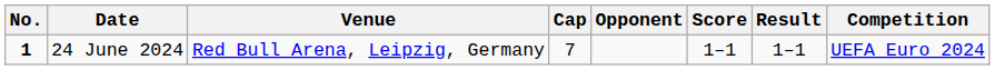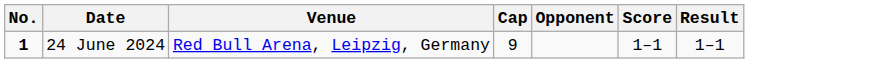 <table class="wikitable">
 <tr>
 <th scope="col">No.</th>
 <th scope="col">Date</th>
 <th scope="col">Venue</th>
 <th scope="col">Cap</th>
 <th scope="col">Opponent</th>
 <th scope="col">Score</th>
 <th scope="col">Result</th>
-<th scope="col">Competition</th>
 </tr>
 <tr>
 <td align="center"><strong>1</strong></td>
 <td>24 June 2024</td>
 <td><a href='#'>Red Bull Arena</a>, <a href='#'>Leipzig</a>, Germany</td>
-<td align="center">7</td>
+<td align="center">9</td>
 <td></td>
 <td align="center">1–1</td>
 <td align="center">1–1</td>
-<td><a href='#'>UEFA Euro 2024</a></td>
 </tr>
 </table>
